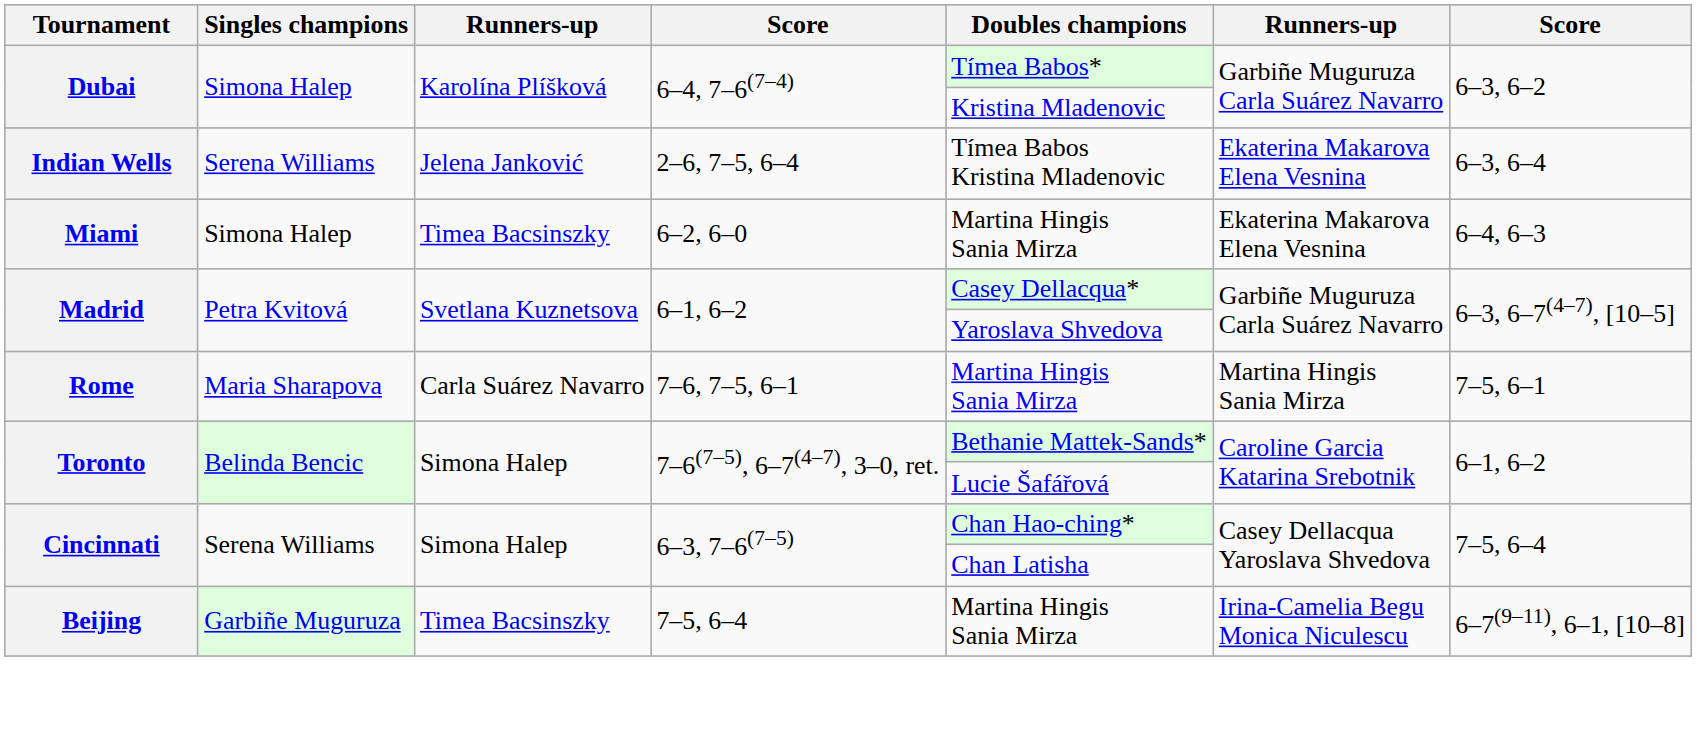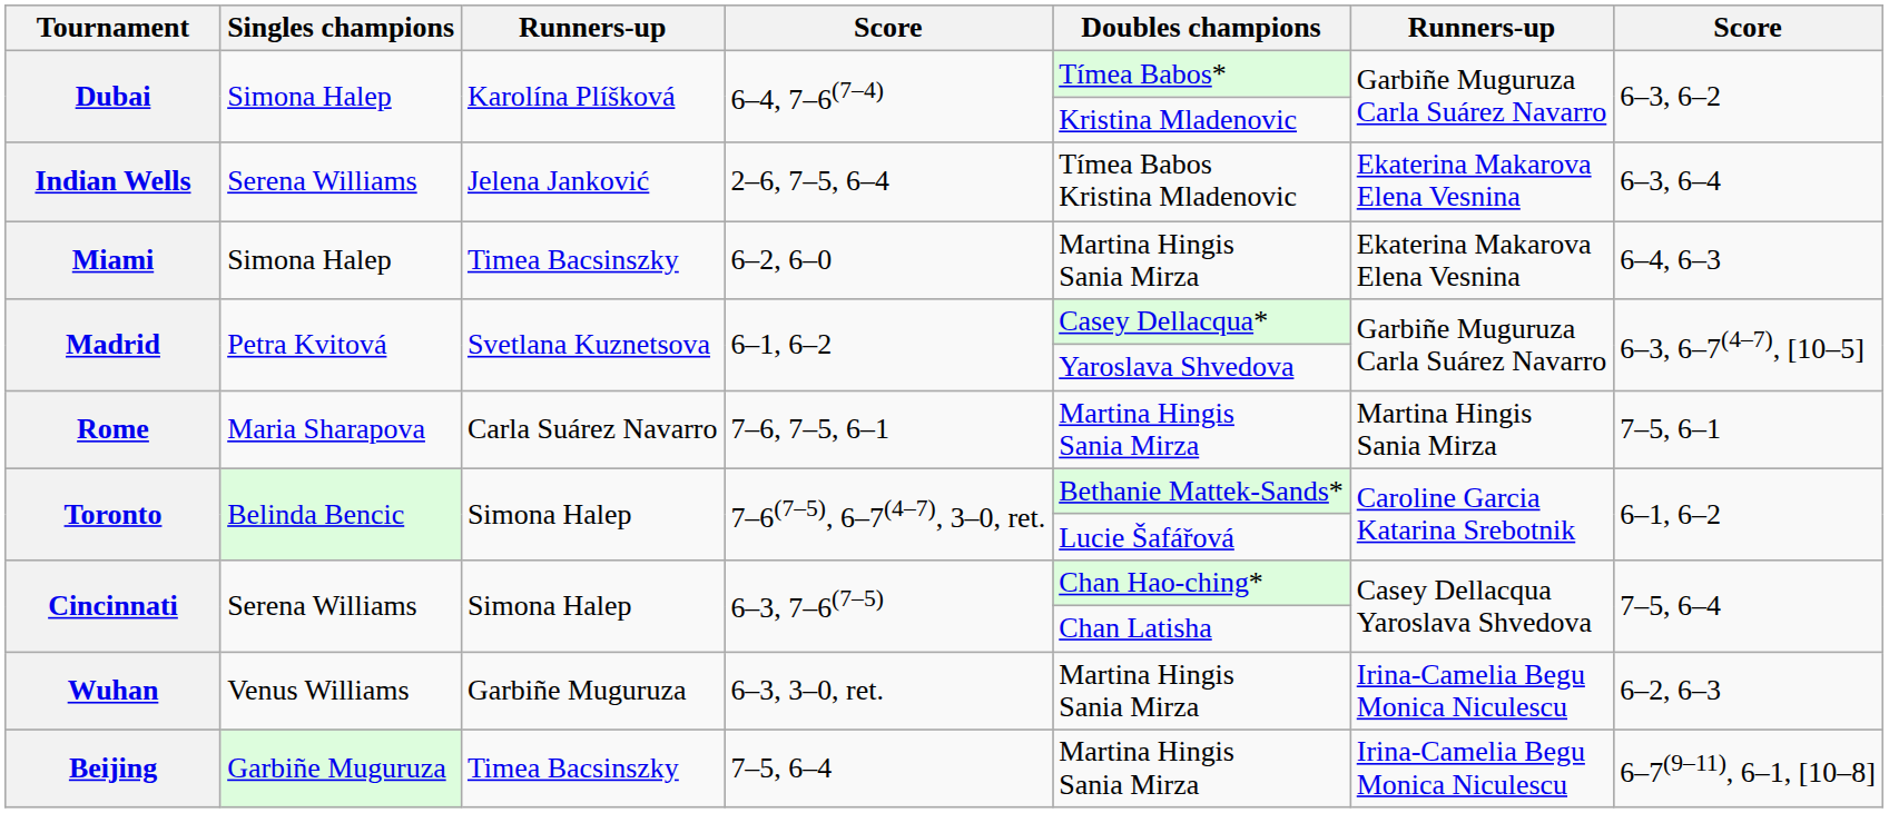 <table class="wikitable plainrowheaders">
 <tr>
 <th scope="col" style="min-width:7em">Tournament</th>
 <th scope="col">Singles champions</th>
 <th scope="col">Runners-up</th>
 <th scope="col">Score</th>
 <th scope="col">Doubles champions</th>
 <th scope="col">Runners-up</th>
 <th scope="col">Score</th>
 </tr>
 <tr>
 <th scope="row" rowspan=2><strong><a href='#'>Dubai</a></strong><br></th>
 <td rowspan="2"> <a href='#'>Simona Halep</a></td>
 <td rowspan="2"> <a href='#'>Karolína Plíšková</a></td>
 <td rowspan="2">6–4, 7–6<sup>(7–4)</sup></td>
 <td style="background:#ddfddd"> <a href='#'>Tímea Babos</a>*</td>
 <td rowspan="2"> Garbiñe Muguruza <br>  <a href='#'>Carla Suárez Navarro</a></td>
 <td rowspan="2">6–3, 6–2</td>
 </tr>
 <tr>
 <td> <a href='#'>Kristina Mladenovic</a></td>
 </tr>
 <tr>
 <th scope="row"><strong><a href='#'>Indian Wells</a></strong><br></th>
 <td> <a href='#'>Serena Williams</a></td>
 <td> <a href='#'>Jelena Janković</a></td>
 <td>2–6, 7–5, 6–4</td>
 <td> Tímea Babos <br>  Kristina Mladenovic</td>
 <td> <a href='#'>Ekaterina Makarova</a> <br>  <a href='#'>Elena Vesnina</a></td>
 <td>6–3, 6–4</td>
 </tr>
 <tr>
 <th scope="row"><strong><a href='#'>Miami</a></strong><br></th>
 <td> Simona Halep</td>
 <td> <a href='#'>Timea Bacsinszky</a></td>
 <td>6–2, 6–0</td>
 <td> Martina Hingis <br>  Sania Mirza</td>
 <td> Ekaterina Makarova <br>  Elena Vesnina</td>
 <td>6–4, 6–3</td>
 </tr>
 <tr>
 <th scope="row" rowspan=2><strong><a href='#'>Madrid</a></strong><br></th>
 <td rowspan="2"> <a href='#'>Petra Kvitová</a></td>
 <td rowspan="2"> <a href='#'>Svetlana Kuznetsova</a></td>
 <td rowspan="2">6–1, 6–2</td>
 <td style="background:#ddfddd"> <a href='#'>Casey Dellacqua</a>*</td>
 <td rowspan="2"> Garbiñe Muguruza <br>  Carla Suárez Navarro</td>
 <td rowspan="2">6–3, 6–7<sup>(4–7)</sup>, [10–5]</td>
 </tr>
 <tr>
 <td> <a href='#'>Yaroslava Shvedova</a></td>
 </tr>
 <tr>
 <th scope="row"><strong><a href='#'>Rome</a></strong><br></th>
 <td> <a href='#'>Maria Sharapova</a></td>
 <td> Carla Suárez Navarro</td>
 <td>7–6, 7–5, 6–1</td>
 <td> <a href='#'>Martina Hingis</a> <br>  <a href='#'>Sania Mirza</a></td>
 <td> Martina Hingis <br>  Sania Mirza</td>
 <td>7–5, 6–1</td>
 </tr>
 <tr>
 <th scope="row" rowspan=2><strong><a href='#'>Toronto</a></strong><br></th>
 <td rowspan="2" style="background:#ddfddd"> <a href='#'>Belinda Bencic</a></td>
 <td rowspan="2"> Simona Halep</td>
 <td rowspan="2">7–6<sup>(7–5)</sup>, 6–7<sup>(4–7)</sup>, 3–0, ret.</td>
 <td style="background:#ddfddd"> <a href='#'>Bethanie Mattek-Sands</a>*</td>
 <td rowspan="2"> <a href='#'>Caroline Garcia</a> <br>  <a href='#'>Katarina Srebotnik</a></td>
 <td rowspan="2">6–1, 6–2</td>
 </tr>
 <tr>
 <td> <a href='#'>Lucie Šafářová</a></td>
 </tr>
 <tr>
 <th scope="row" rowspan=2><strong><a href='#'>Cincinnati</a></strong><br></th>
 <td rowspan="2"> Serena Williams</td>
 <td rowspan="2"> Simona Halep</td>
 <td rowspan="2">6–3, 7–6<sup>(7–5)</sup></td>
 <td style="background:#ddfddd"> <a href='#'>Chan Hao-ching</a>*</td>
 <td rowspan="2"> Casey Dellacqua <br>  Yaroslava Shvedova</td>
 <td rowspan="2">7–5, 6–4</td>
 </tr>
 <tr>
 <td> <a href='#'>Chan Latisha</a></td>
 </tr>
 <tr>
+<th scope="row"><strong><a href='#'>Wuhan</a></strong><br></th>
+<td> Venus Williams</td>
+<td> Garbiñe Muguruza</td>
+<td>6–3, 3–0, ret.</td>
+<td> Martina Hingis <br>  Sania Mirza</td>
+<td> <a href='#'>Irina-Camelia Begu</a> <br>  <a href='#'>Monica Niculescu</a></td>
+<td>6–2, 6–3</td>
+</tr>
+<tr>
 <th scope="row"><strong><a href='#'>Beijing</a></strong><br></th>
 <td style="background:#ddfddd"> <a href='#'>Garbiñe Muguruza</a></td>
 <td> <a href='#'>Timea Bacsinszky</a></td>
 <td>7–5, 6–4</td>
 <td> Martina Hingis <br>  Sania Mirza</td>
 <td> <a href='#'>Irina-Camelia Begu</a> <br>  <a href='#'>Monica Niculescu</a></td>
 <td>6–7<sup>(9–11)</sup>, 6–1, [10–8]</td>
 </tr>
 </table>
